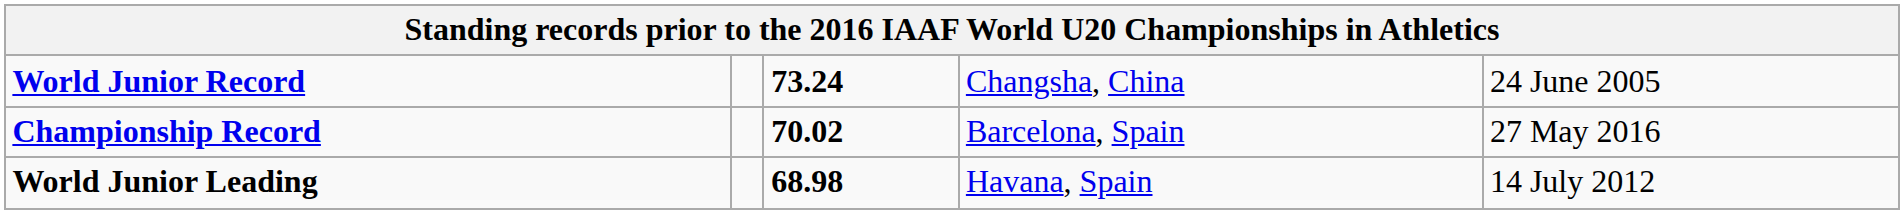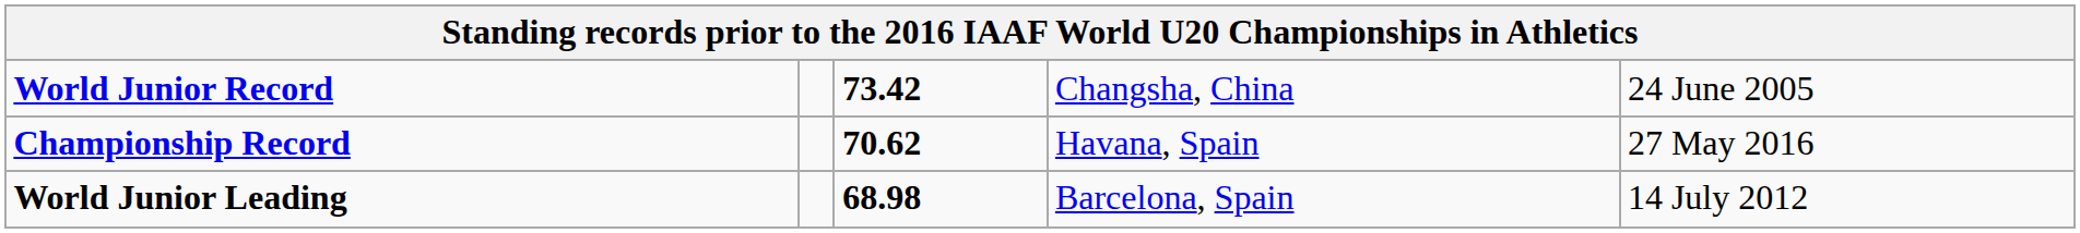 <table class="wikitable" width=75%>
 <tr>
 <th colspan="5">Standing records prior to the 2016 IAAF World U20 Championships in Athletics</th>
 </tr>
 <tr>
 <td><strong><a href='#'>World Junior Record</a></strong></td>
 <td></td>
-<td><strong>73.24</strong></td>
+<td><strong>73.42</strong></td>
 <td><a href='#'>Changsha</a>, <a href='#'>China</a></td>
 <td>24 June 2005</td>
 </tr>
 <tr>
 <td><strong><a href='#'>Championship Record</a></strong></td>
 <td></td>
-<td><strong>70.02</strong></td>
-<td><a href='#'>Barcelona</a>, <a href='#'>Spain</a></td>
+<td><strong>70.62</strong></td>
+<td><a href='#'>Havana</a>, <a href='#'>Spain</a></td>
 <td>27 May 2016</td>
 </tr>
 <tr>
 <td><strong>World Junior Leading</strong></td>
 <td></td>
 <td><strong>68.98</strong></td>
-<td><a href='#'>Havana</a>, <a href='#'>Spain</a></td>
+<td><a href='#'>Barcelona</a>, <a href='#'>Spain</a></td>
 <td>14 July 2012</td>
 </tr>
 </table>
